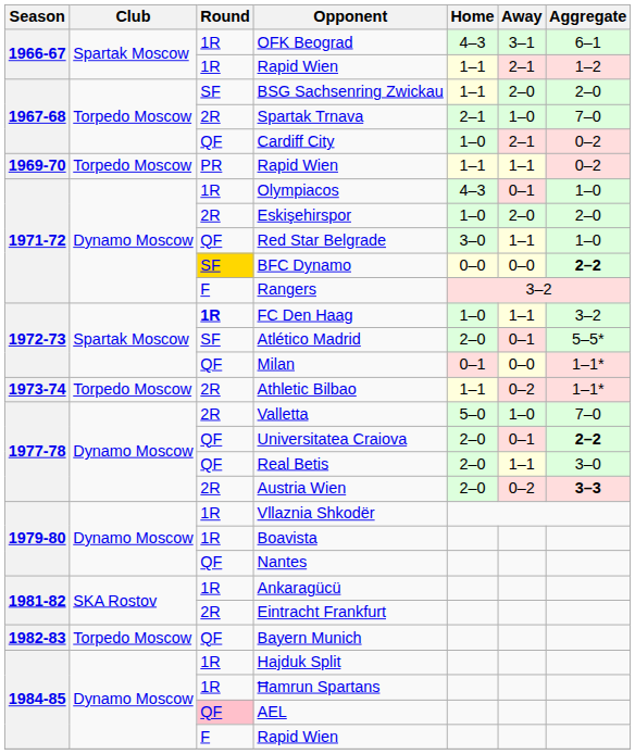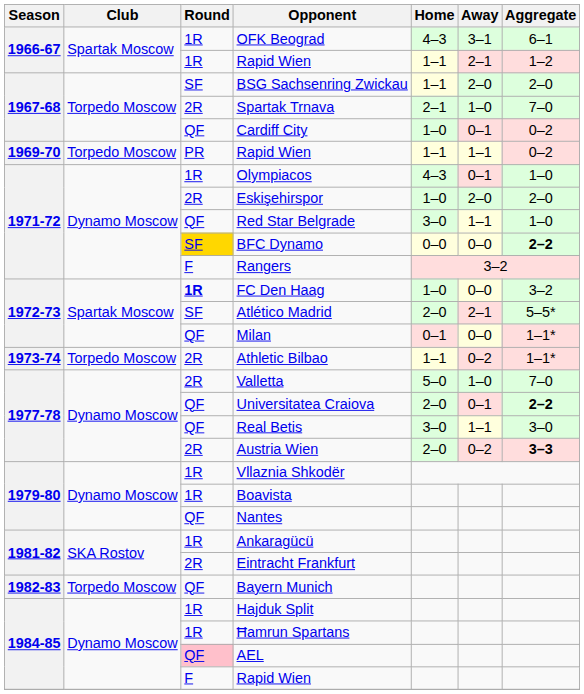 <table class="wikitable mw-collapsible">
 <tr>
 <th>Season</th>
 <th>Club</th>
 <th>Round</th>
 <th>Opponent</th>
 <th>Home</th>
 <th>Away</th>
 <th>Aggregate</th>
 </tr>
 <tr>
 <th rowspan=2><a href='#'>1966-67</a></th>
 <td rowspan=2><a href='#'>Spartak Moscow</a></td>
 <td><a href='#'>1R</a></td>
 <td> <a href='#'>OFK Beograd</a></td>
 <td bgcolor="#ddffdd" style="text-align:center">4–3</td>
 <td bgcolor="ddffdd" style="text-align:center">3–1</td>
 <td bgcolor="ddffdd" style="text-align:center">6–1</td>
 </tr>
 <tr>
 <td><a href='#'>1R</a></td>
 <td> <a href='#'>Rapid Wien</a></td>
 <td bgcolor="#ffffdd" style="text-align:center">1–1</td>
 <td bgcolor="#ffdddd" style="text-align:center">2–1</td>
 <td bgcolor="#ffdddd" style="text-align:center">1–2</td>
 </tr>
 <tr>
 <th rowspan=3><a href='#'>1967-68</a></th>
 <td rowspan=3><a href='#'>Torpedo Moscow</a></td>
 <td><a href='#'>SF</a></td>
 <td> <a href='#'>BSG Sachsenring Zwickau</a></td>
 <td bgcolor="#ffffdd" style="text-align:center">1–1</td>
 <td bgcolor="#ddffdd" style="text-align:center">2–0</td>
 <td bgcolor="#ddffdd" style="text-align:center">2–0</td>
 </tr>
 <tr>
 <td><a href='#'>2R</a></td>
 <td> <a href='#'>Spartak Trnava</a></td>
 <td bgcolor="#ddffdd" style="text-align:center">2–1</td>
 <td bgcolor="#ddffdd" style="text-align:center">1–0</td>
 <td bgcolor="#ddffdd" style="text-align:center">7–0</td>
 </tr>
 <tr>
 <td><a href='#'>QF</a></td>
 <td> <a href='#'>Cardiff City</a></td>
 <td bgcolor="#ddffdd" style="text-align:center">1–0</td>
-<td bgcolor="#ffdddd" style="text-align:center">2–1</td>
+<td bgcolor="#ffdddd" style="text-align:center">0–1</td>
 <td bgcolor="#ffdddd" style="text-align:center">0–2</td>
 </tr>
 <tr>
 <th><a href='#'>1969-70</a></th>
 <td><a href='#'>Torpedo Moscow</a></td>
 <td><a href='#'>PR</a></td>
 <td> <a href='#'>Rapid Wien</a></td>
 <td bgcolor="#ffffdd" style="text-align:center">1–1</td>
 <td bgcolor="#ffffdd" style="text-align:center">1–1</td>
 <td bgcolor="#ffdddd" style="text-align:center">0–2</td>
 </tr>
 <tr>
 <th rowspan=5><a href='#'>1971-72</a></th>
 <td rowspan=5><a href='#'>Dynamo Moscow</a></td>
 <td><a href='#'>1R</a></td>
 <td> <a href='#'>Olympiacos</a></td>
 <td bgcolor="#ddffdd" style="text-align:center">4–3</td>
 <td bgcolor="#ffdddd" style="text-align:center">0–1</td>
 <td bgcolor="#ddffdd" style="text-align:center">1–0</td>
 </tr>
 <tr>
 <td><a href='#'>2R</a></td>
 <td> <a href='#'>Eskişehirspor</a></td>
 <td bgcolor="#ddffdd" style="text-align:center">1–0</td>
 <td bgcolor="#ddffdd" style="text-align:center">2–0</td>
 <td bgcolor="#ddffdd" style="text-align:center">2–0</td>
 </tr>
 <tr>
 <td><a href='#'>QF</a></td>
 <td> <a href='#'>Red Star Belgrade</a></td>
 <td bgcolor="#ddffdd" style="text-align:center">3–0</td>
 <td bgcolor="#ffffdd" style="text-align:center">1–1</td>
 <td bgcolor="#ddffdd" style="text-align:center">1–0</td>
 </tr>
 <tr>
 <td style="background: gold;"><a href='#'>SF</a></td>
 <td> <a href='#'>BFC Dynamo</a></td>
 <td bgcolor="#ffffdd" style="text-align:center">0–0</td>
 <td bgcolor="#ffffdd" style="text-align:center">0–0</td>
 <td bgcolor="#ddffdd" style="text-align:center"><strong>2–2 </strong></td>
 </tr>
 <tr>
 <td><a href='#'>F</a></td>
 <td> <a href='#'>Rangers</a></td>
 <td bgcolor="#ffdddd" style="text-align:center" colspan=3>3–2</td>
 </tr>
 <tr>
 <th rowspan=3><a href='#'>1972-73</a></th>
 <td rowspan=3><a href='#'>Spartak Moscow</a></td>
 <td><strong><a href='#'>1R</a></strong></td>
 <td> <a href='#'>FC Den Haag</a></td>
 <td bgcolor="#ddffdd" style="text-align:center">1–0</td>
-<td bgcolor="#ffffdd" style="text-align:center">1–1</td>
+<td bgcolor="#ffffdd" style="text-align:center">0–0</td>
 <td bgcolor="#ddffdd" style="text-align:center">3–2</td>
 </tr>
 <tr>
 <td><a href='#'>SF</a></td>
 <td> <a href='#'>Atlético Madrid</a></td>
 <td bgcolor="#ddffdd" style="text-align:center">2–0</td>
-<td bgcolor="#ffdddd" style="text-align:center">0–1</td>
+<td bgcolor="#ffdddd" style="text-align:center">2–1</td>
 <td bgcolor="#ddffdd" style="text-align:center">5–5*</td>
 </tr>
 <tr>
 <td><a href='#'>QF</a></td>
 <td> <a href='#'>Milan</a></td>
 <td bgcolor="#ffdddd" style="text-align:center">0–1</td>
 <td bgcolor="#ffffdd" style="text-align:center">0–0</td>
 <td bgcolor="#ffdddd" style="text-align:center">1–1*</td>
 </tr>
 <tr>
 <th><a href='#'>1973-74</a></th>
 <td><a href='#'>Torpedo Moscow</a></td>
 <td><a href='#'>2R</a></td>
 <td> <a href='#'>Athletic Bilbao</a></td>
 <td bgcolor="#ffffdd" style="text-align:center">1–1</td>
 <td bgcolor="#ffdddd" style="text-align:center">0–2</td>
 <td bgcolor="#ffdddd" style="text-align:center">1–1*</td>
 </tr>
 <tr>
 <th rowspan=4><a href='#'>1977-78</a></th>
 <td rowspan=4><a href='#'>Dynamo Moscow</a></td>
 <td><a href='#'>2R</a></td>
 <td> <a href='#'>Valletta</a></td>
 <td bgcolor="#ddffdd" style="text-align:center">5–0</td>
 <td bgcolor="#ddffdd" style="text-align:center">1–0</td>
 <td bgcolor="#ddffdd" style="text-align:center">7–0</td>
 </tr>
 <tr>
 <td><a href='#'>QF</a></td>
 <td> <a href='#'>Universitatea Craiova</a></td>
 <td bgcolor="#ddffdd" style="text-align:center">2–0</td>
 <td bgcolor="#ffdddd" style="text-align:center">0–1</td>
 <td bgcolor="#ddffdd" style="text-align:center"><strong>2–2 </strong></td>
 </tr>
 <tr>
 <td><a href='#'>QF</a></td>
 <td> <a href='#'>Real Betis</a></td>
-<td bgcolor="#ddffdd" style="text-align:center">2–0</td>
+<td bgcolor="#ddffdd" style="text-align:center">3–0</td>
 <td bgcolor="#ffffdd" style="text-align:center">1–1</td>
 <td bgcolor="#ddffdd" style="text-align:center">3–0</td>
 </tr>
 <tr>
 <td><a href='#'>2R</a></td>
 <td> <a href='#'>Austria Wien</a></td>
 <td bgcolor="#ddffdd" style="text-align:center">2–0</td>
 <td bgcolor="#ffdddd" style="text-align:center">0–2</td>
 <td bgcolor="#ffdddd" style="text-align:center"><strong>3–3 </strong></td>
 </tr>
 <tr>
 <th rowspan=3><a href='#'>1979-80</a></th>
 <td rowspan=3><a href='#'>Dynamo Moscow</a></td>
 <td><a href='#'>1R</a></td>
 <td> <a href='#'>Vllaznia Shkodër</a></td>
 <td colspan=3></td>
 </tr>
 <tr>
 <td><a href='#'>1R</a></td>
 <td> <a href='#'>Boavista</a></td>
 <td></td>
 <td></td>
 <td></td>
 </tr>
 <tr>
 <td><a href='#'>QF</a></td>
 <td> <a href='#'>Nantes</a></td>
 <td></td>
 <td></td>
 <td></td>
 </tr>
 <tr>
 <th rowspan=2><a href='#'>1981-82</a></th>
 <td rowspan=2><a href='#'>SKA Rostov</a></td>
 <td><a href='#'>1R</a></td>
 <td> <a href='#'>Ankaragücü</a></td>
 <td></td>
 <td></td>
 <td></td>
 </tr>
 <tr>
 <td><a href='#'>2R</a></td>
 <td> <a href='#'>Eintracht Frankfurt</a></td>
 <td></td>
 <td></td>
 <td></td>
 </tr>
 <tr>
 <th><a href='#'>1982-83</a></th>
 <td><a href='#'>Torpedo Moscow</a></td>
 <td><a href='#'>QF</a></td>
 <td> <a href='#'>Bayern Munich</a></td>
 <td></td>
 <td></td>
 <td></td>
 </tr>
 <tr>
 <th rowspan=4><a href='#'>1984-85</a></th>
 <td rowspan=4><a href='#'>Dynamo Moscow</a></td>
 <td><a href='#'>1R</a></td>
 <td> <a href='#'>Hajduk Split</a></td>
 <td></td>
 <td></td>
 </tr>
 <tr>
 <td><a href='#'>1R</a></td>
 <td> <a href='#'>Ħamrun Spartans</a></td>
 <td></td>
 <td></td>
 <td></td>
 </tr>
 <tr>
 <td style="background: pink;"><a href='#'>QF</a></td>
 <td> <a href='#'>AEL</a></td>
 <td></td>
 <td></td>
 <td></td>
 </tr>
 <tr>
 <td><a href='#'>F</a></td>
 <td> <a href='#'>Rapid Wien</a></td>
 <td></td>
 <td></td>
 <td></td>
 </tr>
 <tr>
 </tr>
 </table>
